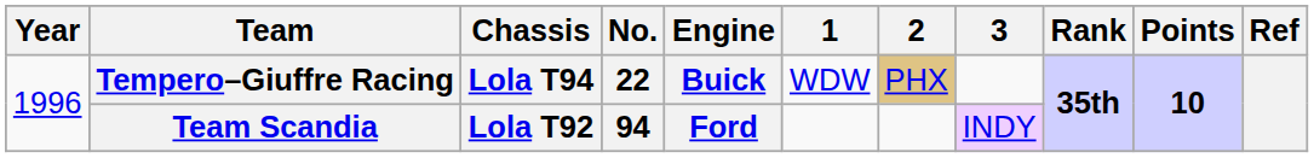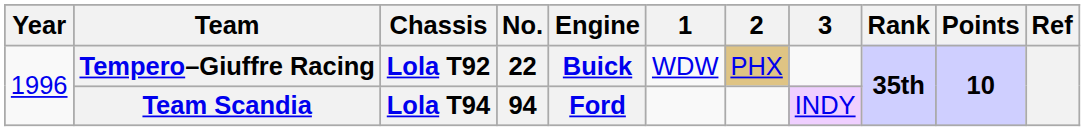 <table class="wikitable" style="text-align:center; font-size:90%">
 <tr>
 <th>Year</th>
 <th>Team</th>
 <th>Chassis</th>
 <th>No.</th>
 <th>Engine</th>
 <th>1</th>
 <th>2</th>
 <th>3</th>
 <th>Rank</th>
 <th>Points</th>
 <th>Ref</th>
 </tr>
 <tr>
 <td rowspan=2><a href='#'>1996</a></td>
 <th><a href='#'>Tempero</a>–Giuffre Racing</th>
-<th><a href='#'>Lola</a> T94</th>
+<th><a href='#'>Lola</a> T92</th>
 <th>22</th>
 <th><a href='#'>Buick</a></th>
 <td><a href='#'>WDW</a></td>
 <td style="background:#DFC484;"><a href='#'>PHX</a><br></td>
 <td></td>
 <th rowspan=2 style="background:#CFCFFF;">35th</th>
 <th rowspan=2 style="background:#CFCFFF;">10</th>
 <th rowspan=2></th>
 </tr>
 <tr>
 <th><a href='#'>Team Scandia</a></th>
-<th><a href='#'>Lola</a> T92</th>
+<th><a href='#'>Lola</a> T94</th>
 <th>94</th>
 <th><a href='#'>Ford</a></th>
 <td></td>
 <td></td>
 <td style="background:#EFCFFF;"><a href='#'>INDY</a><br></td>
 </tr>
 </table>
